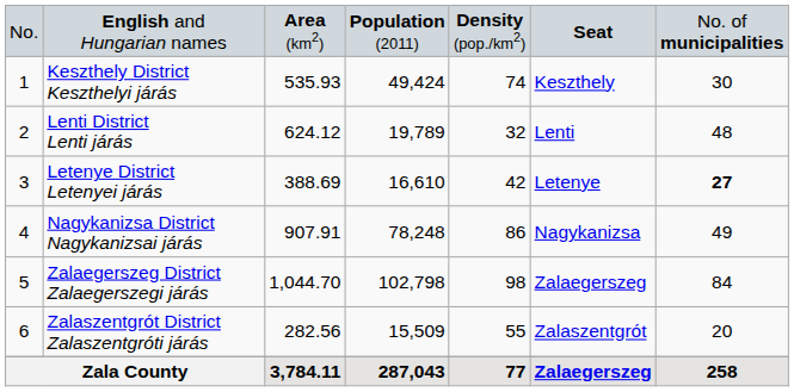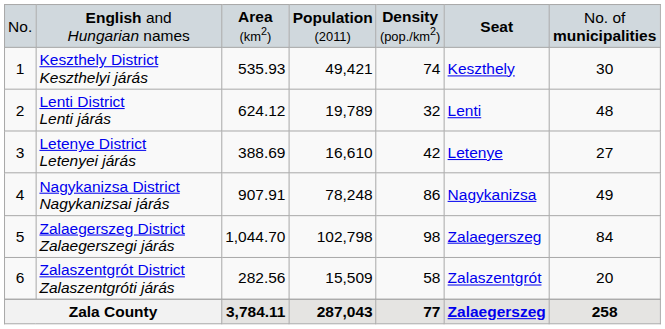 <table class="wikitable" style="font-size:95%">
 <tr bgcolor="D0D8DD">
 <td align="center">No.</td>
 <td style=width:175px; align="center"><strong>English</strong> and<br><em>Hungarian</em> names</td>
 <td align="center"><strong>Area</strong><br> <small>(km<sup>2</sup>)</small></td>
 <td align="center"><strong>Population</strong><br> <small>(2011)</small></td>
 <td align="center"><strong>Density</strong><br> <small>(pop./km<sup>2</sup>)</small></td>
 <td align="center"><strong>Seat</strong></td>
 <td align="center">No. of<br><strong>municipalities</strong></td>
 </tr>
 <tr>
 <td align="center">1</td>
 <td><a href='#'>Keszthely District</a><br> <em>Keszthelyi járás</em></td>
 <td align="right">535.93</td>
-<td align="right">49,424</td>
+<td align="right">49,421</td>
 <td align="right">74</td>
 <td><a href='#'>Keszthely</a></td>
 <td align="center">30</td>
 </tr>
 <tr>
 <td align="center">2</td>
 <td><a href='#'>Lenti District</a><br> <em>Lenti járás</em></td>
 <td align="right">624.12</td>
 <td align="right">19,789</td>
 <td align="right">32</td>
 <td><a href='#'>Lenti</a></td>
 <td align="center">48</td>
 </tr>
 <tr>
 <td align="center">3</td>
 <td><a href='#'>Letenye District</a><br> <em>Letenyei járás</em></td>
 <td align="right">388.69</td>
 <td align="right">16,610</td>
 <td align="right">42</td>
 <td><a href='#'>Letenye</a></td>
-<td align="center"><strong>27</strong></td>
+<td align="center">27</td>
 </tr>
 <tr>
 <td align="center">4</td>
 <td><a href='#'>Nagykanizsa District</a><br> <em>Nagykanizsai járás</em></td>
 <td align="right">907.91</td>
 <td align="right">78,248</td>
 <td align="right">86</td>
 <td><a href='#'>Nagykanizsa</a></td>
 <td align="center">49</td>
 </tr>
 <tr>
 <td align="center">5</td>
 <td><a href='#'>Zalaegerszeg District</a><br> <em>Zalaegerszegi járás</em></td>
 <td align="right">1,044.70</td>
 <td align="right">102,798</td>
 <td align="right">98</td>
 <td><a href='#'>Zalaegerszeg</a></td>
 <td align="center">84</td>
 </tr>
 <tr>
 <td align="center">6</td>
 <td><a href='#'>Zalaszentgrót District</a><br> <em>Zalaszentgróti járás</em></td>
 <td align="right">282.56</td>
 <td align="right">15,509</td>
-<td align="right">55</td>
+<td align="right">58</td>
 <td><a href='#'>Zalaszentgrót</a></td>
 <td align="center">20</td>
 </tr>
 <tr>
 </tr>
 <tr bgcolor="E5E4E2">
 <th colspan="2">Zala County</th>
 <td align="right"><strong>3,784.11</strong></td>
 <td align="right"><strong>287,043</strong></td>
 <td align="right"><strong>77</strong></td>
 <td><strong><a href='#'>Zalaegerszeg</a></strong></td>
 <td align="center"><strong>258</strong></td>
 </tr>
 </table>
